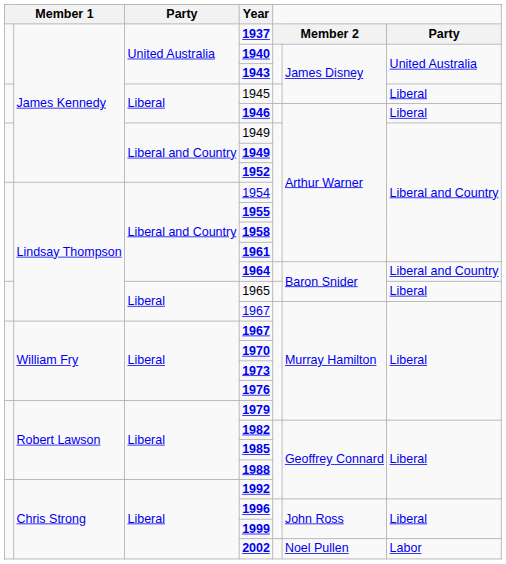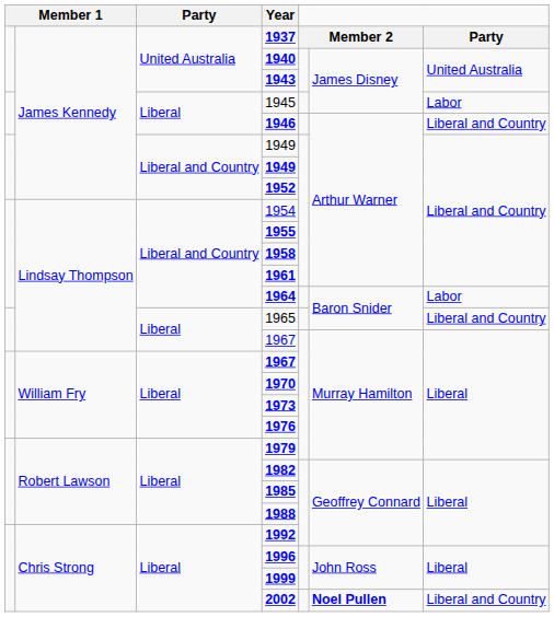 <table class="wikitable">
 <tr>
 <th colspan=2>Member 1</th>
 <th>Party</th>
 <th>Year</th>
 </tr>
 <tr>
 <td rowspan=3 > </td>
 <td rowspan=8><a href='#'>James Kennedy</a></td>
 <td rowspan=3><a href='#'>United Australia</a></td>
 <td><strong><a href='#'>1937</a></strong></td>
 <th colspan=2>Member 2</th>
 <th>Party</th>
 </tr>
 <tr>
 <td><strong><a href='#'>1940</a></strong></td>
 <td rowspan=2 > </td>
 <td rowspan=3><a href='#'>James Disney</a></td>
 <td rowspan=2><a href='#'>United Australia</a></td>
 </tr>
 <tr>
 <td><strong><a href='#'>1943</a></strong></td>
 </tr>
 <tr>
 <td rowspan=2 > </td>
 <td rowspan=2><a href='#'>Liberal</a></td>
 <td>1945</td>
 <td> </td>
-<td><a href='#'>Liberal</a></td>
+<td><a href='#'>Labor</a></td>
 </tr>
 <tr>
 <td><strong><a href='#'>1946</a></strong></td>
 <td> </td>
 <td rowspan=8><a href='#'>Arthur Warner</a></td>
-<td><a href='#'>Liberal</a></td>
+<td><a href='#'>Liberal and Country</a></td>
 </tr>
 <tr>
 <td rowspan=3 > </td>
 <td rowspan=3><a href='#'>Liberal and Country</a></td>
 <td>1949</td>
 <td rowspan=7 > </td>
 <td rowspan=7><a href='#'>Liberal and Country</a></td>
 </tr>
 <tr>
 <td><strong><a href='#'>1949</a></strong></td>
 </tr>
 <tr>
 <td><strong><a href='#'>1952</a></strong></td>
 </tr>
 <tr>
 <td rowspan=5 > </td>
 <td rowspan=7><a href='#'>Lindsay Thompson</a></td>
 <td rowspan=5><a href='#'>Liberal and Country</a></td>
 <td><a href='#'>1954</a></td>
 </tr>
 <tr>
 <td><strong><a href='#'>1955</a></strong></td>
 </tr>
 <tr>
 <td><strong><a href='#'>1958</a></strong></td>
 </tr>
 <tr>
 <td><strong><a href='#'>1961</a></strong></td>
 </tr>
 <tr>
 <td><strong><a href='#'>1964</a></strong></td>
 <td> </td>
 <td rowspan=2><a href='#'>Baron Snider</a></td>
-<td><a href='#'>Liberal and Country</a></td>
+<td><a href='#'>Labor</a></td>
 </tr>
 <tr>
 <td rowspan=2 > </td>
 <td rowspan=2><a href='#'>Liberal</a></td>
 <td>1965</td>
 <td> </td>
-<td><a href='#'>Liberal</a></td>
+<td><a href='#'>Liberal and Country</a></td>
 </tr>
 <tr>
 <td><a href='#'>1967</a></td>
 <td rowspan=6 > </td>
 <td rowspan=6><a href='#'>Murray Hamilton</a></td>
 <td rowspan=6><a href='#'>Liberal</a></td>
 </tr>
 <tr>
 <td rowspan=4 > </td>
 <td rowspan=4><a href='#'>William Fry</a></td>
 <td rowspan=4><a href='#'>Liberal</a></td>
 <td><strong><a href='#'>1967</a></strong></td>
 </tr>
 <tr>
 <td><strong><a href='#'>1970</a></strong></td>
 </tr>
 <tr>
 <td><strong><a href='#'>1973</a></strong></td>
 </tr>
 <tr>
 <td><strong><a href='#'>1976</a></strong></td>
 </tr>
 <tr>
 <td rowspan=4 > </td>
 <td rowspan=4><a href='#'>Robert Lawson</a></td>
 <td rowspan=4><a href='#'>Liberal</a></td>
 <td><strong><a href='#'>1979</a></strong></td>
 </tr>
 <tr>
 <td><strong><a href='#'>1982</a></strong></td>
 <td rowspan=4 > </td>
 <td rowspan=4><a href='#'>Geoffrey Connard</a></td>
 <td rowspan=4><a href='#'>Liberal</a></td>
 </tr>
 <tr>
 <td><strong><a href='#'>1985</a></strong></td>
 </tr>
 <tr>
 <td><strong><a href='#'>1988</a></strong></td>
 </tr>
 <tr>
 <td rowspan=4 > </td>
 <td rowspan=4><a href='#'>Chris Strong</a></td>
 <td rowspan=4><a href='#'>Liberal</a></td>
 <td><strong><a href='#'>1992</a></strong></td>
 </tr>
 <tr>
 <td><strong><a href='#'>1996</a></strong></td>
 <td rowspan=2 > </td>
 <td rowspan=2><a href='#'>John Ross</a></td>
 <td rowspan=2><a href='#'>Liberal</a></td>
 </tr>
 <tr>
 <td><strong><a href='#'>1999</a></strong></td>
 </tr>
 <tr>
 <td><strong><a href='#'>2002</a></strong></td>
 <td> </td>
-<td><a href='#'>Noel Pullen</a></td>
-<td><a href='#'>Labor</a></td>
+<td><strong><a href='#'>Noel Pullen</a></strong></td>
+<td><a href='#'>Liberal and Country</a></td>
 </tr>
 </table>
